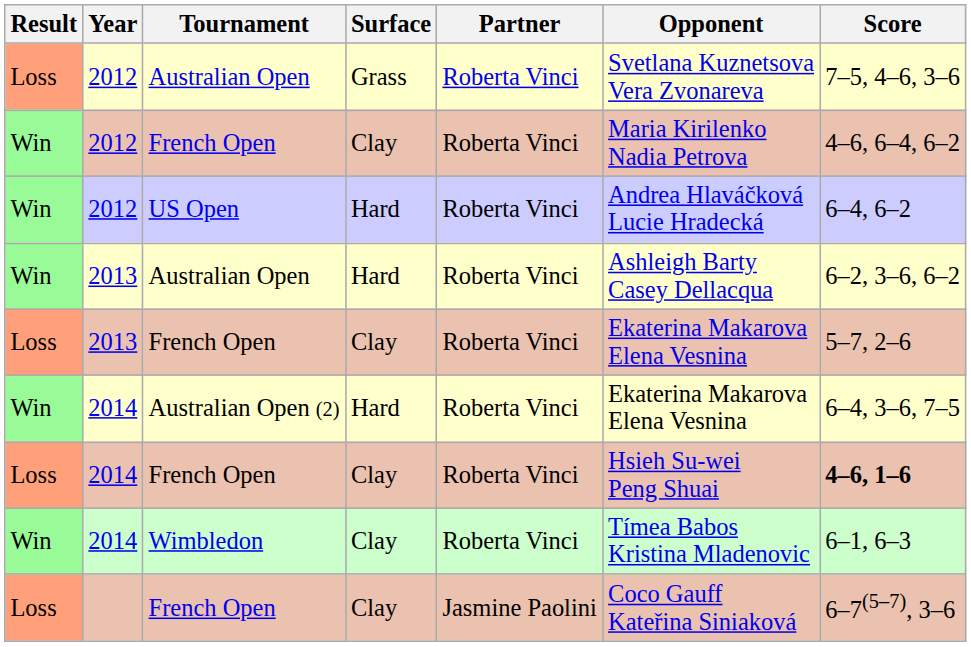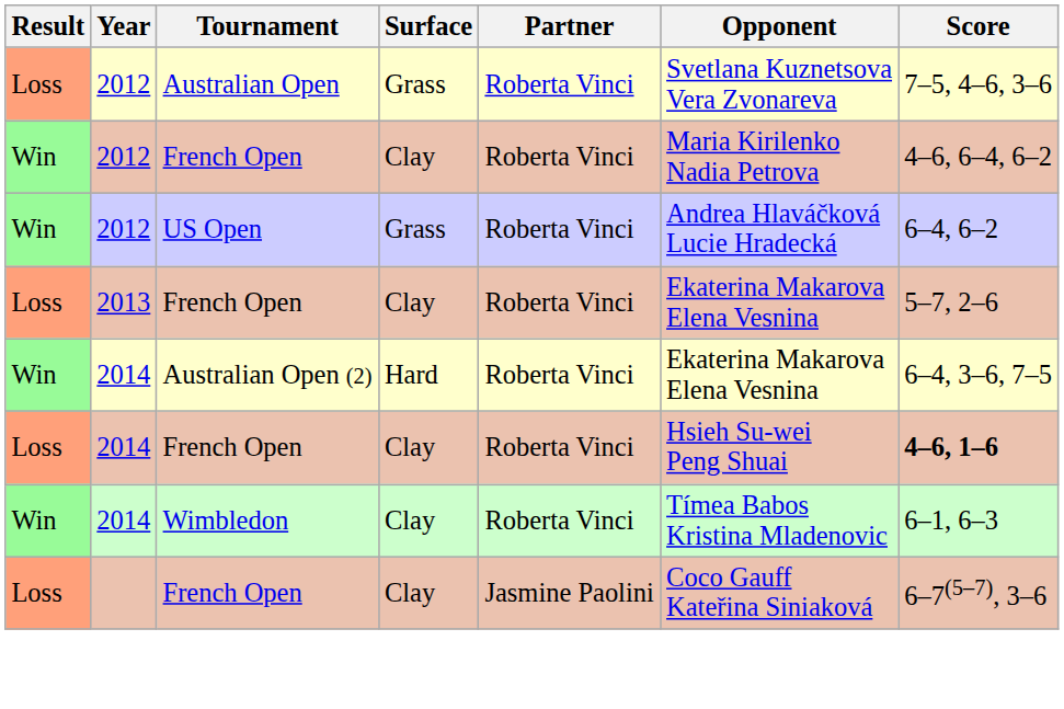 <table class="sortable wikitable">
 <tr>
 <th>Result</th>
 <th>Year</th>
 <th>Tournament</th>
 <th>Surface</th>
 <th>Partner</th>
 <th>Opponent</th>
 <th>Score</th>
 </tr>
 <tr bgcolor=#FFFFCC>
 <td bgcolor=FFA07A>Loss</td>
 <td><a href='#'>2012</a></td>
 <td><a href='#'>Australian Open</a></td>
 <td>Grass</td>
 <td> <a href='#'>Roberta Vinci</a></td>
 <td> <a href='#'>Svetlana Kuznetsova</a><br>  <a href='#'>Vera Zvonareva</a></td>
 <td>7–5, 4–6, 3–6</td>
 </tr>
 <tr bgcolor=#ebc2af>
 <td bgcolor=98FB98>Win</td>
 <td><a href='#'>2012</a></td>
 <td><a href='#'>French Open</a></td>
 <td>Clay</td>
 <td> Roberta Vinci</td>
 <td> <a href='#'>Maria Kirilenko</a> <br>  <a href='#'>Nadia Petrova</a></td>
 <td>4–6, 6–4, 6–2</td>
 </tr>
 <tr bgcolor="#CCCCFF">
 <td bgcolor=98FB98>Win</td>
 <td><a href='#'>2012</a></td>
 <td><a href='#'>US Open</a></td>
-<td>Hard</td>
+<td>Grass</td>
 <td> Roberta Vinci</td>
 <td> <a href='#'>Andrea Hlaváčková</a> <br>  <a href='#'>Lucie Hradecká</a></td>
 <td>6–4, 6–2</td>
-</tr>
-<tr bgcolor=#FFFFCC>
-<td bgcolor=98FB98>Win</td>
-<td><a href='#'>2013</a></td>
-<td>Australian Open</td>
-<td>Hard</td>
-<td> Roberta Vinci</td>
-<td> <a href='#'>Ashleigh Barty</a> <br>  <a href='#'>Casey Dellacqua</a></td>
-<td>6–2, 3–6, 6–2</td>
 </tr>
 <tr bgcolor=#ebc2af>
 <td bgcolor=FFA07A>Loss</td>
 <td><a href='#'>2013</a></td>
 <td>French Open</td>
 <td>Clay</td>
 <td> Roberta Vinci</td>
 <td> <a href='#'>Ekaterina Makarova</a> <br>  <a href='#'>Elena Vesnina</a></td>
 <td>5–7, 2–6</td>
 </tr>
 <tr bgcolor=#FFFFCC>
 <td bgcolor=98FB98>Win</td>
 <td><a href='#'>2014</a></td>
 <td>Australian Open <small>(2)</small></td>
 <td>Hard</td>
 <td> Roberta Vinci</td>
 <td> Ekaterina Makarova<br> Elena Vesnina</td>
 <td>6–4, 3–6, 7–5</td>
 </tr>
 <tr bgcolor=#ebc2af>
 <td bgcolor=FFA07A>Loss</td>
 <td><a href='#'>2014</a></td>
 <td>French Open</td>
 <td>Clay</td>
 <td> Roberta Vinci</td>
 <td> <a href='#'>Hsieh Su-wei</a><br> <a href='#'>Peng Shuai</a></td>
 <td><strong>4–6, 1–6</strong></td>
 </tr>
 <tr bgcolor=CCFFCC>
 <td bgcolor=98FB98>Win</td>
 <td><a href='#'>2014</a></td>
 <td><a href='#'>Wimbledon</a></td>
 <td>Clay</td>
 <td> Roberta Vinci</td>
 <td> <a href='#'>Tímea Babos</a> <br>  <a href='#'>Kristina Mladenovic</a></td>
 <td>6–1, 6–3</td>
 </tr>
 <tr bgcolor=#ebc2af>
 <td bgcolor=ffa07a>Loss</td>
 <td><a href='#'></a></td>
 <td><a href='#'>French Open</a></td>
 <td>Clay</td>
 <td> Jasmine Paolini</td>
 <td> <a href='#'>Coco Gauff</a> <br>  <a href='#'>Kateřina Siniaková</a></td>
 <td>6–7<sup>(5–7)</sup>, 3–6</td>
 </tr>
 </table>
